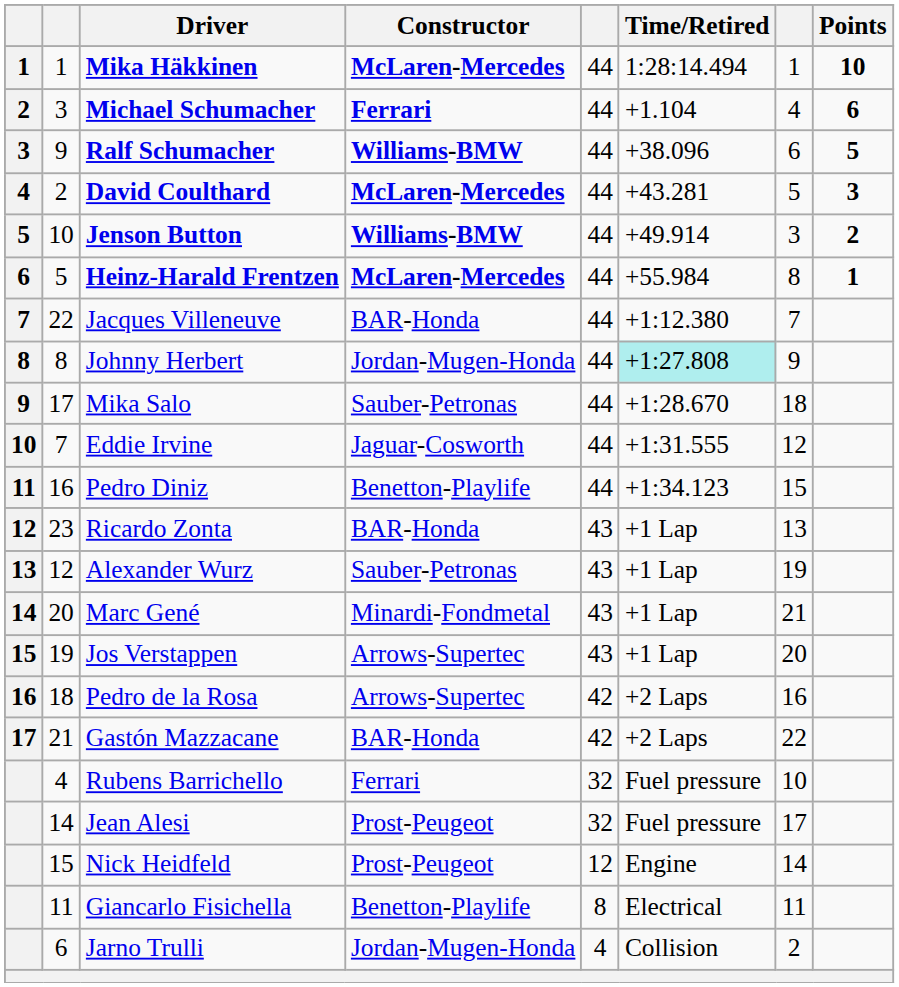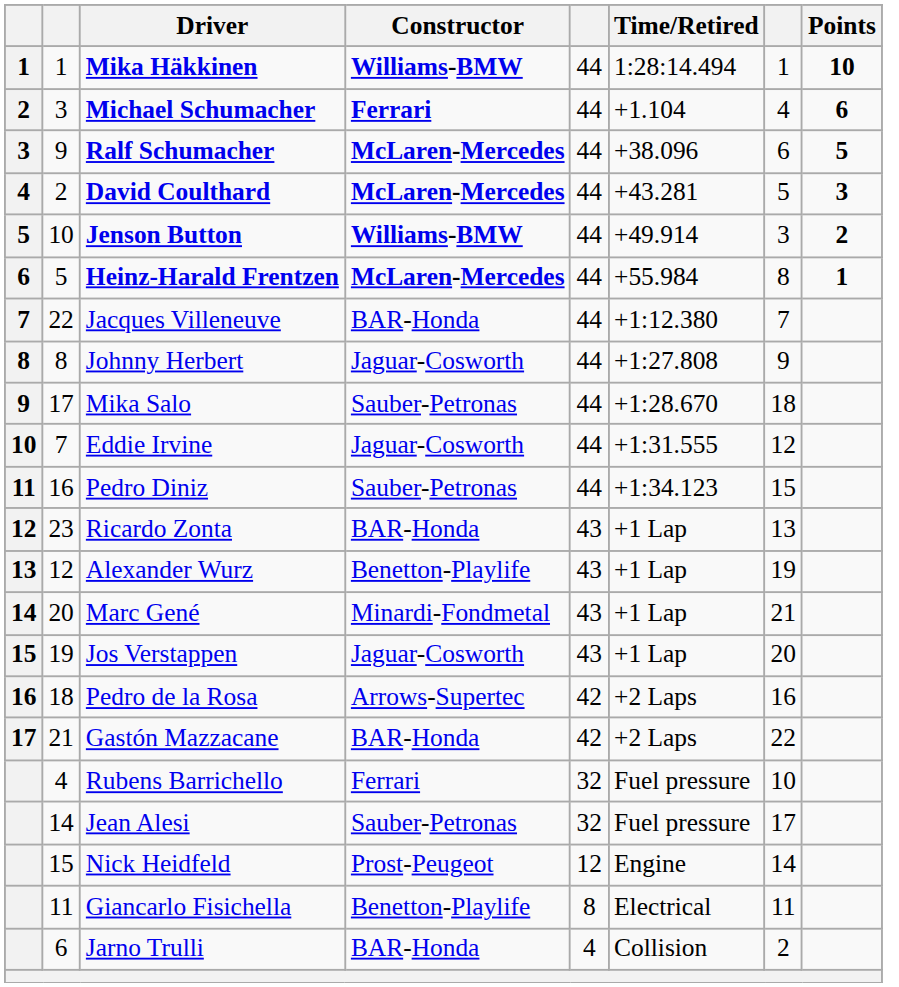 <table class="wikitable sortable" style="font-size: 85%;">
 <tr>
 <th scope="col"></th>
 <th scope="col"></th>
 <th scope="col">Driver</th>
 <th scope="col">Constructor</th>
 <th scope="col" class="unsortable"></th>
 <th scope="col" class="unsortable">Time/Retired</th>
 <th scope="col"></th>
 <th scope="col">Points</th>
 </tr>
 <tr>
 <th scope="row">1</th>
 <td align="center">1</td>
 <td data-sort-value="HAK"> <strong><a href='#'>Mika Häkkinen</a></strong></td>
-<td><strong><a href='#'>McLaren</a>-<a href='#'>Mercedes</a></strong></td>
+<td><strong><a href='#'>Williams</a>-<a href='#'>BMW</a></strong></td>
 <td align="center">44</td>
 <td>1:28:14.494</td>
 <td align="center">1</td>
 <td align="center"><strong>10</strong></td>
 </tr>
 <tr>
 <th scope="row">2</th>
 <td align="center">3</td>
 <td data-sort-value="SCH1"> <strong><a href='#'>Michael Schumacher</a></strong></td>
 <td><strong><a href='#'>Ferrari</a></strong></td>
 <td align="center">44</td>
 <td>+1.104</td>
 <td align="center">4</td>
 <td align="center"><strong>6</strong></td>
 </tr>
 <tr>
 <th scope="row">3</th>
 <td align="center">9</td>
 <td data-sort-value="SCH2"> <strong><a href='#'>Ralf Schumacher</a></strong></td>
-<td><strong><a href='#'>Williams</a>-<a href='#'>BMW</a></strong></td>
+<td><strong><a href='#'>McLaren</a>-<a href='#'>Mercedes</a></strong></td>
 <td align="center">44</td>
 <td>+38.096</td>
 <td align="center">6</td>
 <td align="center"><strong>5</strong></td>
 </tr>
 <tr>
 <th scope="row">4</th>
 <td align="center">2</td>
 <td data-sort-value="COU"> <strong><a href='#'>David Coulthard</a></strong></td>
 <td><strong><a href='#'>McLaren</a>-<a href='#'>Mercedes</a></strong></td>
 <td align="center">44</td>
 <td>+43.281</td>
 <td align="center">5</td>
 <td align="center"><strong>3</strong></td>
 </tr>
 <tr>
 <th scope="row">5</th>
 <td align="center">10</td>
 <td data-sort-value="BUT"> <strong><a href='#'>Jenson Button</a></strong></td>
 <td><strong><a href='#'>Williams</a>-<a href='#'>BMW</a></strong></td>
 <td align="center">44</td>
 <td>+49.914</td>
 <td align="center">3</td>
 <td align="center"><strong>2</strong></td>
 </tr>
 <tr>
 <th scope="row">6</th>
 <td align="center">5</td>
 <td data-sort-value="FRE"> <strong><a href='#'>Heinz-Harald Frentzen</a></strong></td>
 <td><strong><a href='#'>McLaren</a>-<a href='#'>Mercedes</a></strong></td>
 <td align="center">44</td>
 <td>+55.984</td>
 <td align="center">8</td>
 <td align="center"><strong>1</strong></td>
 </tr>
 <tr>
 <th scope="row">7</th>
 <td align="center">22</td>
 <td data-sort-value="VIL"> <a href='#'>Jacques Villeneuve</a></td>
 <td><a href='#'>BAR</a>-<a href='#'>Honda</a></td>
 <td align="center">44</td>
 <td>+1:12.380</td>
 <td align="center">7</td>
 <td> </td>
 </tr>
 <tr>
 <th scope="row">8</th>
 <td align="center">8</td>
 <td data-sort-value="HER"> <a href='#'>Johnny Herbert</a></td>
-<td><a href='#'>Jordan</a>-<a href='#'>Mugen-Honda</a></td>
+<td><a href='#'>Jaguar</a>-<a href='#'>Cosworth</a></td>
 <td align="center">44</td>
-<td style="background: paleturquoise;">+1:27.808</td>
+<td>+1:27.808</td>
 <td align="center">9</td>
 <td> </td>
 </tr>
 <tr>
 <th scope="row">9</th>
 <td align="center">17</td>
 <td data-sort-value="SAL"> <a href='#'>Mika Salo</a></td>
 <td><a href='#'>Sauber</a>-<a href='#'>Petronas</a></td>
 <td align="center">44</td>
 <td>+1:28.670</td>
 <td align="center">18</td>
 <td> </td>
 </tr>
 <tr>
 <th scope="row">10</th>
 <td align="center">7</td>
 <td data-sort-value="IRV"> <a href='#'>Eddie Irvine</a></td>
 <td><a href='#'>Jaguar</a>-<a href='#'>Cosworth</a></td>
 <td align="center">44</td>
 <td>+1:31.555</td>
 <td align="center">12</td>
 <td> </td>
 </tr>
 <tr>
 <th scope="row">11</th>
 <td align="center">16</td>
 <td data-sort-value="DIN"> <a href='#'>Pedro Diniz</a></td>
-<td><a href='#'>Benetton</a>-<a href='#'>Playlife</a></td>
+<td><a href='#'>Sauber</a>-<a href='#'>Petronas</a></td>
 <td align="center">44</td>
 <td>+1:34.123</td>
 <td align="center">15</td>
 <td> </td>
 </tr>
 <tr>
 <th scope="row">12</th>
 <td align="center">23</td>
 <td data-sort-value="ZON"> <a href='#'>Ricardo Zonta</a></td>
 <td><a href='#'>BAR</a>-<a href='#'>Honda</a></td>
 <td align="center">43</td>
 <td>+1 Lap</td>
 <td align="center">13</td>
 <td> </td>
 </tr>
 <tr>
 <th scope="row">13</th>
 <td align="center">12</td>
 <td data-sort-value="WUR"> <a href='#'>Alexander Wurz</a></td>
-<td><a href='#'>Sauber</a>-<a href='#'>Petronas</a></td>
+<td><a href='#'>Benetton</a>-<a href='#'>Playlife</a></td>
 <td align="center">43</td>
 <td>+1 Lap</td>
 <td align="center">19</td>
 <td> </td>
 </tr>
 <tr>
 <th scope="row">14</th>
 <td align="center">20</td>
 <td data-sort-value="GEN"> <a href='#'>Marc Gené</a></td>
 <td><a href='#'>Minardi</a>-<a href='#'>Fondmetal</a></td>
 <td align="center">43</td>
 <td>+1 Lap</td>
 <td align="center">21</td>
 <td> </td>
 </tr>
 <tr>
 <th scope="row">15</th>
 <td align="center">19</td>
 <td data-sort-value="VER"> <a href='#'>Jos Verstappen</a></td>
-<td><a href='#'>Arrows</a>-<a href='#'>Supertec</a></td>
+<td><a href='#'>Jaguar</a>-<a href='#'>Cosworth</a></td>
 <td align="center">43</td>
 <td>+1 Lap</td>
 <td align="center">20</td>
 <td> </td>
 </tr>
 <tr>
 <th scope="row">16</th>
 <td align="center">18</td>
 <td data-sort-value="DEL"> <a href='#'>Pedro de la Rosa</a></td>
 <td><a href='#'>Arrows</a>-<a href='#'>Supertec</a></td>
 <td align="center">42</td>
 <td>+2 Laps</td>
 <td align="center">16</td>
 <td> </td>
 </tr>
 <tr>
 <th scope="row">17</th>
 <td align="center">21</td>
 <td data-sort-value="MAZ"> <a href='#'>Gastón Mazzacane</a></td>
 <td><a href='#'>BAR</a>-<a href='#'>Honda</a></td>
 <td align="center">42</td>
 <td>+2 Laps</td>
 <td align="center">22</td>
 <td> </td>
 </tr>
 <tr>
 <th scope="row" data-sort-value="18"></th>
 <td align="center">4</td>
 <td data-sort-value="BAR"> <a href='#'>Rubens Barrichello</a></td>
 <td><a href='#'>Ferrari</a></td>
 <td align="center">32</td>
 <td>Fuel pressure</td>
 <td align="center">10</td>
 <td> </td>
 </tr>
 <tr>
 <th scope="row" data-sort-value="19"></th>
 <td align="center">14</td>
 <td data-sort-value="ALE"> <a href='#'>Jean Alesi</a></td>
-<td><a href='#'>Prost</a>-<a href='#'>Peugeot</a></td>
+<td><a href='#'>Sauber</a>-<a href='#'>Petronas</a></td>
 <td align="center">32</td>
 <td>Fuel pressure</td>
 <td align="center">17</td>
 <td> </td>
 </tr>
 <tr>
 <th scope="row" data-sort-value="20"></th>
 <td align="center">15</td>
 <td data-sort-value="HEI"> <a href='#'>Nick Heidfeld</a></td>
 <td><a href='#'>Prost</a>-<a href='#'>Peugeot</a></td>
 <td align="center">12</td>
 <td>Engine</td>
 <td align="center">14</td>
 <td> </td>
 </tr>
 <tr>
 <th scope="row" data-sort-value="21"></th>
 <td align="center">11</td>
 <td data-sort-value="FIS"> <a href='#'>Giancarlo Fisichella</a></td>
 <td><a href='#'>Benetton</a>-<a href='#'>Playlife</a></td>
 <td align="center">8</td>
 <td>Electrical</td>
 <td align="center">11</td>
 <td> </td>
 </tr>
 <tr>
 <th scope="row" data-sort-value="22"></th>
 <td align="center">6</td>
 <td data-sort-value="TRU"> <a href='#'>Jarno Trulli</a></td>
-<td><a href='#'>Jordan</a>-<a href='#'>Mugen-Honda</a></td>
+<td><a href='#'>BAR</a>-<a href='#'>Honda</a></td>
 <td align="center">4</td>
 <td>Collision</td>
 <td align="center">2</td>
 <td> </td>
 </tr>
 <tr class="sortbottom">
 <th colspan="8"></th>
 </tr>
 </table>
